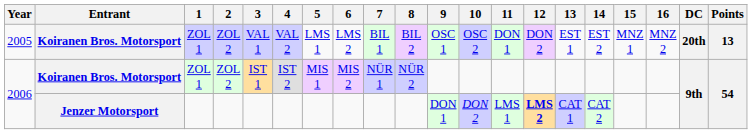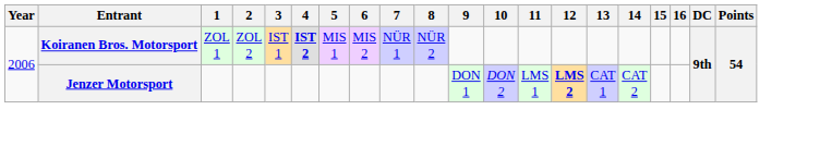 <table class="wikitable" style="text-align:center; font-size:85%">
 <tr>
 <th>Year</th>
 <th>Entrant</th>
 <th>1</th>
 <th>2</th>
 <th>3</th>
 <th>4</th>
 <th>5</th>
 <th>6</th>
 <th>7</th>
 <th>8</th>
 <th>9</th>
 <th>10</th>
 <th>11</th>
 <th>12</th>
 <th>13</th>
 <th>14</th>
 <th>15</th>
 <th>16</th>
 <th>DC</th>
 <th>Points</th>
 </tr>
 <tr>
-<td><a href='#'>2005</a></td>
-<th nowrap><a href='#'>Koiranen Bros. Motorsport</a></th>
-<td style="background:#cfcfff;"><a href='#'>ZOL<br>1</a><br></td>
-<td style="background:#cfcfff;"><a href='#'>ZOL<br>2</a><br></td>
-<td style="background:#cfcfff;"><a href='#'>VAL<br>1</a><br></td>
-<td style="background:#cfcfff;"><a href='#'>VAL<br>2</a><br></td>
-<td style="background:#;"><a href='#'>LMS<br>1</a><br></td>
-<td style="background:#;"><a href='#'>LMS<br>2</a><br></td>
-<td style="background:#dfffdf;"><a href='#'>BIL<br>1</a><br></td>
-<td style="background:#efcfff;"><a href='#'>BIL<br>2</a><br></td>
-<td style="background:#dfffdf;"><a href='#'>OSC<br>1</a><br></td>
-<td style="background:#cfcfff;"><a href='#'>OSC<br>2</a><br></td>
-<td style="background:#dfffdf;"><a href='#'>DON<br>1</a><br></td>
-<td style="background:#efcfff;"><a href='#'>DON<br>2</a><br></td>
-<td style="background:#;"><a href='#'>EST<br>1</a><br></td>
-<td style="background:#;"><a href='#'>EST<br>2</a><br></td>
-<td style="background:#;"><a href='#'>MNZ<br>1</a><br></td>
-<td style="background:#;"><a href='#'>MNZ<br>2</a><br></td>
-<th>20th</th>
-<th>13</th>
-</tr>
-<tr>
 <td rowspan="2"><a href='#'>2006</a></td>
 <th nowrap><a href='#'>Koiranen Bros. Motorsport</a></th>
 <td style="background:#dfffdf;"><a href='#'>ZOL<br>1</a><br></td>
 <td style="background:#dfffdf;"><a href='#'>ZOL<br>2</a><br></td>
 <td style="background:#ffdf9f;"><a href='#'>IST<br>1</a><br></td>
-<td style="background:#dfdfdf;"><a href='#'>IST<br>2</a><br></td>
+<td style="background:#dfdfdf;"><strong><a href='#'>IST<br>2</a><br></strong></td>
 <td style="background:#efcfff;"><a href='#'>MIS<br>1</a><br></td>
 <td style="background:#efcfff;"><a href='#'>MIS<br>2</a><br></td>
 <td style="background:#cfcfff;"><a href='#'>NÜR<br>1</a><br></td>
 <td style="background:#cfcfff;"><a href='#'>NÜR<br>2</a><br></td>
 <td></td>
 <td></td>
 <td></td>
 <td></td>
 <td></td>
 <td></td>
 <td></td>
 <td></td>
 <th rowspan="2">9th</th>
 <th rowspan="2">54</th>
 </tr>
 <tr>
 <th nowrap><a href='#'>Jenzer Motorsport</a></th>
 <td></td>
 <td></td>
 <td></td>
 <td></td>
 <td></td>
 <td></td>
 <td></td>
 <td></td>
 <td style="background:#dfffdf;"><a href='#'>DON<br>1</a><br></td>
 <td style="background:#cfcfff;"><em><a href='#'>DON<br>2</a></em><br></td>
 <td style="background:#dfffdf;"><a href='#'>LMS<br>1</a><br></td>
 <td style="background:#ffdf9f;"><strong><a href='#'>LMS<br>2</a><br></strong></td>
 <td style="background:#cfcfff;"><a href='#'>CAT<br>1</a><br></td>
 <td style="background:#dfffdf;"><a href='#'>CAT<br>2</a><br></td>
 <td></td>
 <td></td>
 </tr>
 </table>
